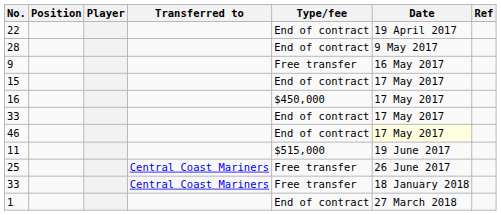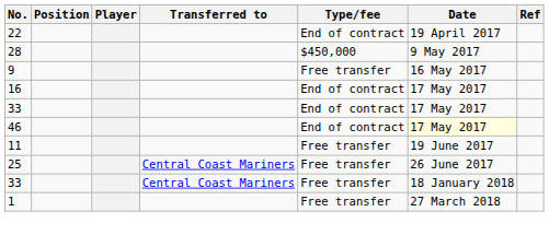 <table class="wikitable plainrowheaders sortable" style="text-align:center; text-align:left">
 <tr>
 <th scope="col">No.</th>
 <th scope="col">Position</th>
 <th scope="col">Player</th>
 <th scope="col">Transferred to</th>
 <th scope="col">Type/fee</th>
 <th scope="col">Date</th>
 <th scope="col" class="unsortable">Ref</th>
 </tr>
 <tr>
 <td>22</td>
 <td></td>
 <th scope="row"></th>
 <td></td>
 <td>End of contract</td>
 <td>19 April 2017</td>
 <td></td>
 </tr>
 <tr>
 <td>28</td>
 <td></td>
 <th scope="row"></th>
 <td></td>
-<td>End of contract</td>
+<td>$450,000</td>
 <td>9 May 2017</td>
 <td></td>
 </tr>
 <tr>
 <td>9</td>
 <td></td>
 <th scope="row"></th>
 <td></td>
 <td>Free transfer</td>
 <td>16 May 2017</td>
 <td></td>
 </tr>
 <tr>
-<td>15</td>
+<td>16</td>
 <td></td>
 <th scope="row"></th>
 <td></td>
 <td>End of contract</td>
-<td>17 May 2017</td>
-<td></td>
-</tr>
-<tr>
-<td>16</td>
-<td></td>
-<th scope="row"></th>
-<td></td>
-<td>$450,000</td>
 <td>17 May 2017</td>
 <td></td>
 </tr>
 <tr>
 <td>33</td>
 <td></td>
 <th scope="row"></th>
 <td></td>
 <td>End of contract</td>
 <td>17 May 2017</td>
 <td></td>
 </tr>
 <tr>
 <td>46</td>
 <td></td>
 <th scope="row"></th>
 <td></td>
 <td>End of contract</td>
 <td style="background: lightyellow;">17 May 2017</td>
 <td></td>
 </tr>
 <tr>
 <td>11</td>
 <td></td>
 <th scope="row"></th>
 <td></td>
-<td>$515,000</td>
+<td>Free transfer</td>
 <td>19 June 2017</td>
 <td></td>
 </tr>
 <tr>
 <td>25</td>
 <td></td>
 <th scope="row"></th>
 <td><a href='#'>Central Coast Mariners</a></td>
 <td>Free transfer</td>
 <td>26 June 2017</td>
 <td></td>
 </tr>
 <tr>
 <td>33</td>
 <td></td>
 <th scope="row"></th>
 <td><a href='#'>Central Coast Mariners</a></td>
 <td>Free transfer</td>
 <td>18 January 2018</td>
 <td></td>
 </tr>
 <tr>
 <td>1</td>
 <td></td>
 <th scope="row"></th>
 <td></td>
-<td>End of contract</td>
+<td>Free transfer</td>
 <td>27 March 2018</td>
 <td></td>
 </tr>
 </table>
